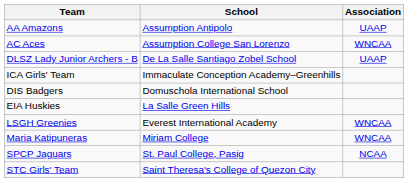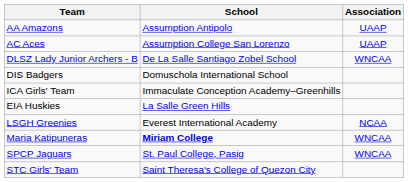 <table class="wikitable sortable">
 <tr>
 <th>Team</th>
 <th>School</th>
 <th>Association</th>
 </tr>
 <tr>
 <td><a href='#'>AA Amazons</a></td>
 <td><a href='#'>Assumption Antipolo</a></td>
 <td align=center><a href='#'>UAAP</a></td>
 </tr>
 <tr>
 <td><a href='#'>AC Aces</a></td>
 <td><a href='#'>Assumption College San Lorenzo</a></td>
-<td align=center><a href='#'>WNCAA</a></td>
+<td align=center><a href='#'>UAAP</a></td>
 </tr>
 <tr>
 <td><a href='#'>DLSZ Lady Junior Archers - B</a></td>
 <td><a href='#'>De La Salle Santiago Zobel School</a></td>
-<td align=center><a href='#'>UAAP</a></td>
+<td align=center><a href='#'>WNCAA</a></td>
+</tr>
+<tr>
+<td>DIS Badgers</td>
+<td>Domuschola International School</td>
+<td></td>
 </tr>
 <tr>
 <td>ICA Girls' Team</td>
 <td>Immaculate Conception Academy–Greenhills</td>
-<td></td>
-</tr>
-<tr>
-<td>DIS Badgers</td>
-<td>Domuschola International School</td>
 <td></td>
 </tr>
 <tr>
 <td>EIA Huskies</td>
 <td><a href='#'>La Salle Green Hills</a></td>
 <td align=center></td>
 </tr>
 <tr>
 <td><a href='#'>LSGH Greenies</a></td>
 <td>Everest International Academy</td>
-<td align=center><a href='#'>WNCAA</a></td>
+<td align=center><a href='#'>NCAA</a></td>
 </tr>
 <tr>
 <td><a href='#'>Maria Katipuneras</a></td>
-<td><a href='#'>Miriam College</a></td>
+<td><strong><a href='#'>Miriam College</a></strong></td>
 <td align=center><a href='#'>WNCAA</a></td>
 </tr>
 <tr>
 <td><a href='#'>SPCP Jaguars</a></td>
 <td><a href='#'>St. Paul College, Pasig</a></td>
-<td align=center><a href='#'>NCAA</a></td>
+<td align=center><a href='#'>WNCAA</a></td>
 </tr>
 <tr>
 <td><a href='#'>STC Girls' Team</a></td>
 <td><a href='#'>Saint Theresa's College of Quezon City</a></td>
 <td></td>
 </tr>
 </table>
